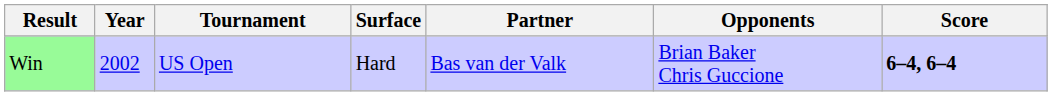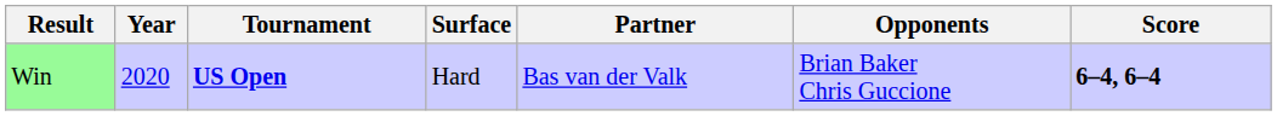 <table class="sortable wikitable">
 <tr>
 <th style="width:65px;">Result</th>
 <th style="width:40px;">Year</th>
 <th style="width:150px;">Tournament</th>
 <th style="width:50px;">Surface</th>
 <th style="width:175px;">Partner</th>
 <th style="width:175px;">Opponents</th>
 <th style="width:125px;" class="unsortable">Score</th>
 </tr>
 <tr style="background:#ccccff;">
 <td style="background:#98fb98;">Win</td>
-<td><a href='#'>2002</a></td>
-<td><a href='#'>US Open</a></td>
+<td><a href='#'>2020</a></td>
+<td><strong><a href='#'>US Open</a></strong></td>
 <td>Hard</td>
 <td> <a href='#'>Bas van der Valk</a></td>
 <td> <a href='#'>Brian Baker</a> <br>  <a href='#'>Chris Guccione</a></td>
 <td><strong>6–4, 6–4</strong></td>
 </tr>
 </table>
